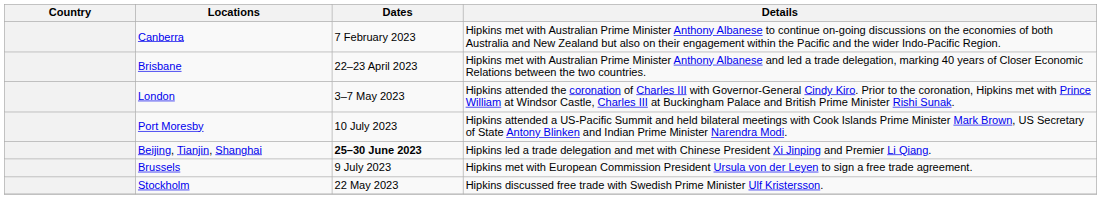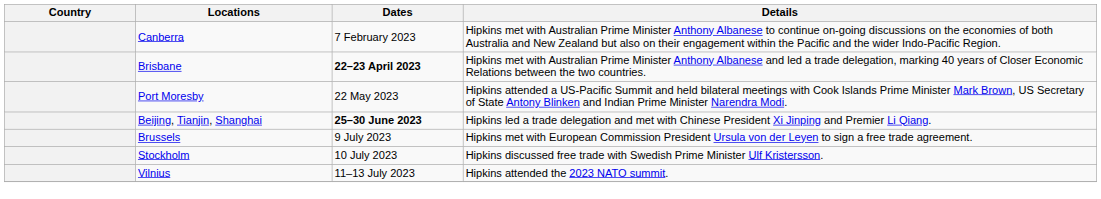 <table class="wikitable sortable" border="1" style="margin: 1em auto 1em auto">
 <tr>
 <th scope="col" style="width: 12%;">Country</th>
 <th scope="col" style="width: 18%;">Locations</th>
 <th scope="col" style="width: 12%;">Dates</th>
 <th scope="col" style="width: 58%;" class="unsortable">Details</th>
 </tr>
 <tr>
 <th scope="row"></th>
 <td><a href='#'>Canberra</a></td>
 <td>7 February 2023</td>
 <td>Hipkins met with Australian Prime Minister <a href='#'>Anthony Albanese</a> to continue on-going discussions on the economies of both Australia and New Zealand but also on their engagement within the Pacific and the wider Indo-Pacific Region.</td>
 </tr>
 <tr>
 <th scope="row"></th>
 <td><a href='#'>Brisbane</a></td>
-<td>22–23 April 2023</td>
+<td><strong>22–23 April 2023</strong></td>
 <td>Hipkins met with Australian Prime Minister <a href='#'>Anthony Albanese</a> and led a trade delegation, marking 40 years of Closer Economic Relations between the two countries.</td>
 </tr>
 <tr>
 <th scope="row"></th>
-<td><a href='#'>London</a></td>
-<td>3–7 May 2023</td>
-<td>Hipkins attended the <a href='#'>coronation</a> of <a href='#'>Charles III</a> with Governor-General <a href='#'>Cindy Kiro</a>. Prior to the coronation, Hipkins met with <a href='#'>Prince William</a> at Windsor Castle, <a href='#'>Charles III</a> at Buckingham Palace and British Prime Minister <a href='#'>Rishi Sunak</a>.</td>
-</tr>
-<tr>
-<th scope="row"></th>
 <td><a href='#'>Port Moresby</a></td>
-<td>10 July 2023</td>
+<td>22 May 2023</td>
 <td>Hipkins attended a US-Pacific Summit and held bilateral meetings with Cook Islands Prime Minister <a href='#'>Mark Brown</a>, US Secretary of State <a href='#'>Antony Blinken</a> and Indian Prime Minister <a href='#'>Narendra Modi</a>.</td>
 </tr>
 <tr>
 <th scope="row"></th>
 <td><a href='#'>Beijing</a>, <a href='#'>Tianjin</a>, <a href='#'>Shanghai</a></td>
 <td><strong>25–30 June 2023</strong></td>
 <td>Hipkins led a trade delegation and met with Chinese President <a href='#'>Xi Jinping</a> and Premier <a href='#'>Li Qiang</a>.</td>
 </tr>
 <tr>
 <th scope="row"></th>
 <td><a href='#'>Brussels</a></td>
 <td>9 July 2023</td>
 <td>Hipkins met with European Commission President <a href='#'>Ursula von der Leyen</a> to sign a free trade agreement.</td>
 </tr>
 <tr>
 <th scope="row"></th>
 <td><a href='#'>Stockholm</a></td>
-<td>22 May 2023</td>
+<td>10 July 2023</td>
 <td>Hipkins discussed free trade with Swedish Prime Minister <a href='#'>Ulf Kristersson</a>.</td>
+</tr>
+<tr>
+<th scope="row"></th>
+<td><a href='#'>Vilnius</a></td>
+<td>11–13 July 2023</td>
+<td>Hipkins attended the <a href='#'>2023 NATO summit</a>.</td>
 </tr>
 <tr>
 </tr>
 </table>
